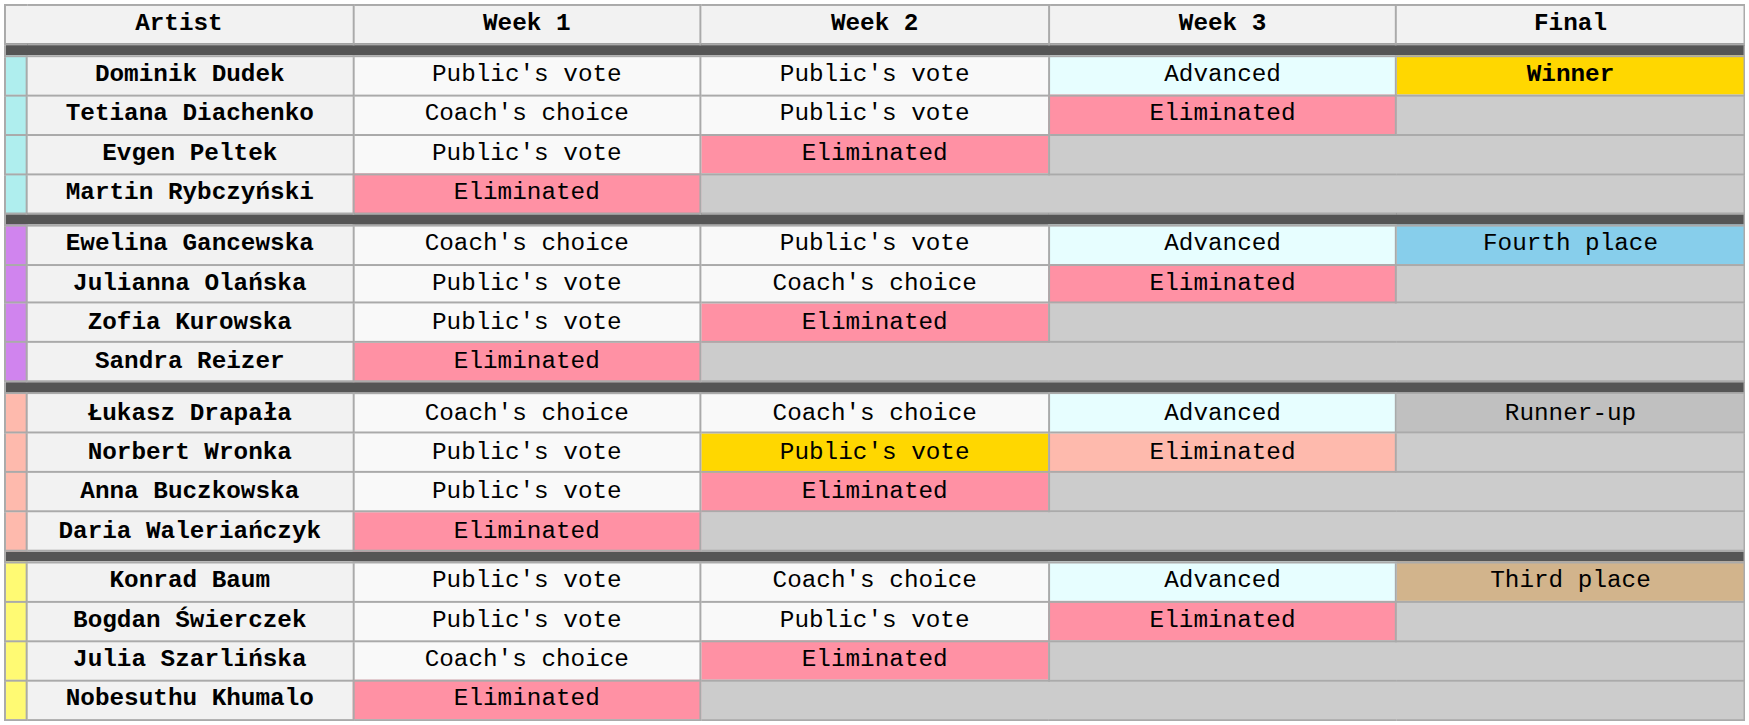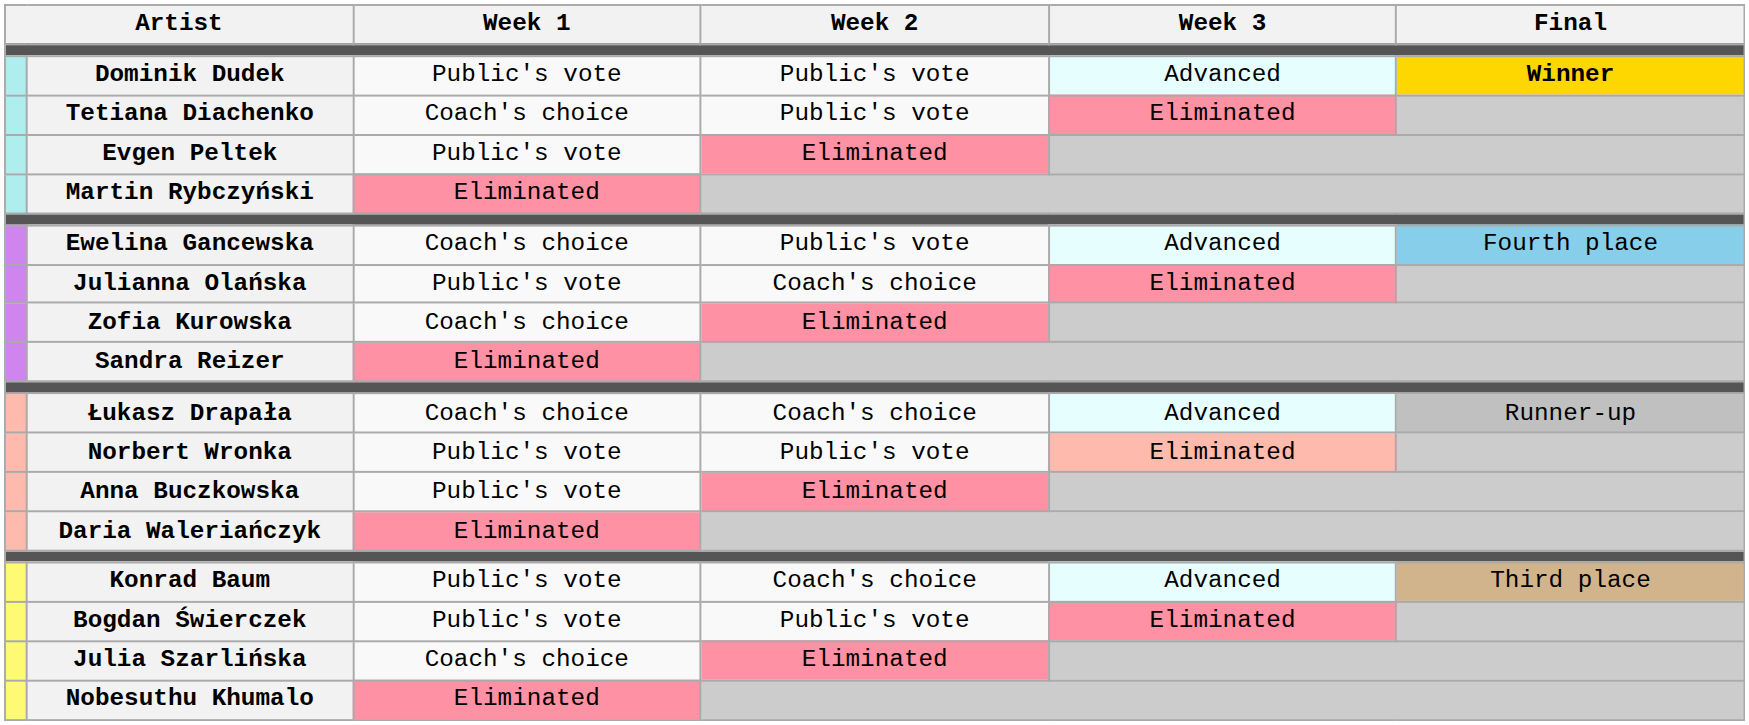 <table class="wikitable" style="font-size:95%; text-align:center; width:100%">
 <tr>
 <th colspan="2" width="16%">Artist</th>
 <th width="16%">Week 1</th>
 <th width="16%">Week 2</th>
 <th width="16%">Week 3</th>
 <th width="16%">Final</th>
 </tr>
 <tr>
 <th colspan="6" style="background:#555"></th>
 </tr>
 <tr>
 <th style="width:01%; background:#afeeee"></th>
 <th width="15%">Dominik Dudek</th>
 <td>Public's vote</td>
 <td>Public's vote</td>
 <td style="background:#E7FEFF">Advanced</td>
 <th style="background: gold">Winner</th>
 </tr>
 <tr>
 <th style="background:#afeeee"></th>
 <th>Tetiana Diachenko</th>
 <td>Coach's choice</td>
 <td>Public's vote</td>
 <td style="background:#FF91A4">Eliminated</td>
 <td style="background:#ccc"></td>
 </tr>
 <tr>
 <th style="background:#afeeee"></th>
 <th>Evgen Peltek</th>
 <td>Public's vote</td>
 <td style="background:#FF91A4">Eliminated</td>
 <td colspan="2" style="background:#ccc"></td>
 </tr>
 <tr>
 <th style="background:#afeeee"></th>
 <th>Martin Rybczyński</th>
 <td style="background:#FF91A4">Eliminated</td>
 <td colspan="4" style="background:#ccc"></td>
 </tr>
 <tr>
 <th colspan="6" style="background:#555"></th>
 </tr>
 <tr>
 <th style="background:#d084ee"></th>
 <th>Ewelina Gancewska</th>
 <td>Coach's choice</td>
 <td>Public's vote</td>
 <td style="background:#E7FEFF">Advanced</td>
 <td style="background: skyblue">Fourth place</td>
 </tr>
 <tr>
 <th style="background:#d084ee"></th>
 <th>Julianna Olańska</th>
 <td>Public's vote</td>
 <td>Coach's choice</td>
 <td style="background:#FF91A4">Eliminated</td>
 <td style="background:#ccc"></td>
 </tr>
 <tr>
 <th style="background:#d084ee"></th>
 <th>Zofia Kurowska</th>
-<td>Public's vote</td>
+<td>Coach's choice</td>
 <td style="background:#FF91A4">Eliminated</td>
 <td colspan="2" style="background:#ccc"></td>
 </tr>
 <tr>
 <th style="background:#d084ee"></th>
 <th>Sandra Reizer</th>
 <td style="background:#FF91A4">Eliminated</td>
 <td colspan="4" style="background:#ccc"></td>
 </tr>
 <tr>
 <th colspan="6" style="background:#555"></th>
 </tr>
 <tr>
 <th style="background:#febaad"></th>
 <th>Łukasz Drapała</th>
 <td>Coach's choice</td>
 <td>Coach's choice</td>
 <td style="background:#E7FEFF">Advanced</td>
 <td style="background: silver">Runner-up</td>
 </tr>
 <tr>
 <th style="background:#febaad"></th>
 <th>Norbert Wronka</th>
 <td>Public's vote</td>
-<td style="background: gold;">Public's vote</td>
+<td>Public's vote</td>
 <td style="background:#febaad">Eliminated</td>
 <td style="background:#ccc"></td>
 </tr>
 <tr>
 <th style="background:#febaad"></th>
 <th>Anna Buczkowska</th>
 <td>Public's vote</td>
 <td style="background:#FF91A4">Eliminated</td>
 <td colspan="2" style="background:#ccc"></td>
 </tr>
 <tr>
 <th style="background:#febaad"></th>
 <th>Daria Waleriańczyk</th>
 <td style="background:#FF91A4">Eliminated</td>
 <td colspan="4" style="background:#ccc"></td>
 </tr>
 <tr>
 <th colspan="6" style="background:#555"></th>
 </tr>
 <tr>
 <th style="background:#fffa73"></th>
 <th>Konrad Baum</th>
 <td>Public's vote</td>
 <td>Coach's choice</td>
 <td style="background:#E7FEFF">Advanced</td>
 <td style="background: tan">Third place</td>
 </tr>
 <tr>
 <th style="background:#fffa73"></th>
 <th>Bogdan Świerczek</th>
 <td>Public's vote</td>
 <td>Public's vote</td>
 <td style="background:#FF91A4">Eliminated</td>
 <td style="background:#ccc"></td>
 </tr>
 <tr>
 <th style="background:#fffa73"></th>
 <th>Julia Szarlińska</th>
 <td>Coach's choice</td>
 <td style="background:#FF91A4">Eliminated</td>
 <td colspan="2" style="background:#ccc"></td>
 </tr>
 <tr>
 <th style="background:#fffa73"></th>
 <th>Nobesuthu Khumalo</th>
 <td style="background:#FF91A4">Eliminated</td>
 <td colspan="4" style="background:#ccc"></td>
 </tr>
 </table>
